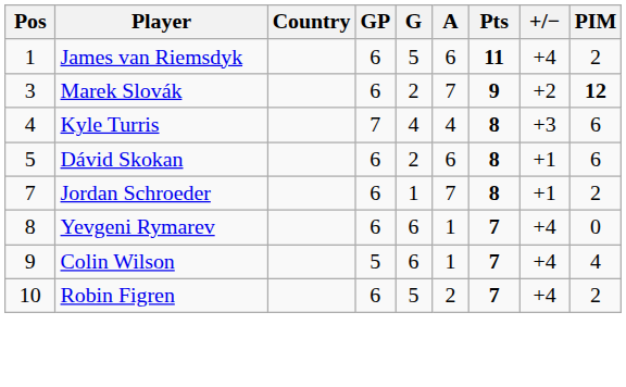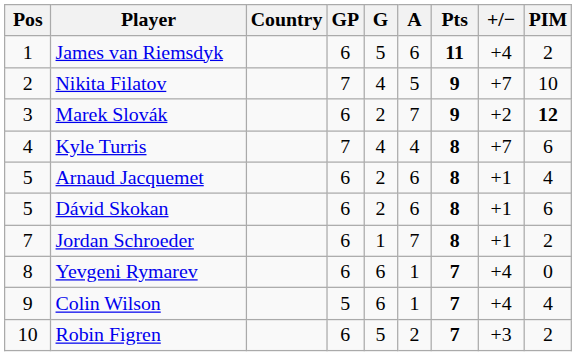 <table class="wikitable sortable" style="text-align: center;">
 <tr>
 <th width=30>Pos</th>
 <th width=150>Player</th>
 <th>Country</th>
 <th width=20>GP</th>
 <th width=20>G</th>
 <th width=20>A</th>
 <th width=30>Pts</th>
 <th width=30>+/−</th>
 <th width=30>PIM</th>
 </tr>
 <tr>
 <td>1</td>
 <td align=left><a href='#'>James van Riemsdyk</a></td>
 <td align=left></td>
 <td>6</td>
 <td>5</td>
 <td>6</td>
 <td><strong>11</strong></td>
 <td>+4</td>
 <td>2</td>
 </tr>
 <tr>
+<td>2</td>
+<td align=left><a href='#'>Nikita Filatov</a></td>
+<td align=left></td>
+<td>7</td>
+<td>4</td>
+<td>5</td>
+<td><strong>9</strong></td>
+<td>+7</td>
+<td>10</td>
+</tr>
+<tr>
 <td>3</td>
 <td align=left><a href='#'>Marek Slovák</a></td>
 <td align=left></td>
 <td>6</td>
 <td>2</td>
 <td>7</td>
 <td><strong>9</strong></td>
 <td>+2</td>
 <td><strong>12</strong></td>
 </tr>
 <tr>
 <td>4</td>
 <td align=left><a href='#'>Kyle Turris</a></td>
 <td align=left></td>
 <td>7</td>
 <td>4</td>
 <td>4</td>
 <td><strong>8</strong></td>
-<td>+3</td>
+<td>+7</td>
 <td>6</td>
+</tr>
+<tr>
+<td>5</td>
+<td align=left><a href='#'>Arnaud Jacquemet</a></td>
+<td align=left></td>
+<td>6</td>
+<td>2</td>
+<td>6</td>
+<td><strong>8</strong></td>
+<td>+1</td>
+<td>4</td>
 </tr>
 <tr>
 <td>5</td>
 <td align="left"><a href='#'>Dávid Skokan</a></td>
 <td align=left></td>
 <td>6</td>
 <td>2</td>
 <td>6</td>
 <td><strong>8</strong></td>
 <td>+1</td>
 <td>6</td>
 </tr>
 <tr>
 <td>7</td>
 <td align=left><a href='#'>Jordan Schroeder</a></td>
 <td align=left></td>
 <td>6</td>
 <td>1</td>
 <td>7</td>
 <td><strong>8</strong></td>
 <td>+1</td>
 <td>2</td>
 </tr>
 <tr>
 <td>8</td>
 <td align=left><a href='#'>Yevgeni Rymarev</a></td>
 <td align=left></td>
 <td>6</td>
 <td>6</td>
 <td>1</td>
 <td><strong>7</strong></td>
 <td>+4</td>
 <td>0</td>
 </tr>
 <tr>
 <td>9</td>
 <td align="left"><a href='#'>Colin Wilson</a></td>
 <td align=left></td>
 <td>5</td>
 <td>6</td>
 <td>1</td>
 <td><strong>7</strong></td>
 <td>+4</td>
 <td>4</td>
 </tr>
 <tr>
 <td>10</td>
 <td align=left><a href='#'>Robin Figren</a></td>
 <td align=left></td>
 <td>6</td>
 <td>5</td>
 <td>2</td>
 <td><strong>7</strong></td>
-<td>+4</td>
+<td>+3</td>
 <td>2</td>
 </tr>
 </table>
